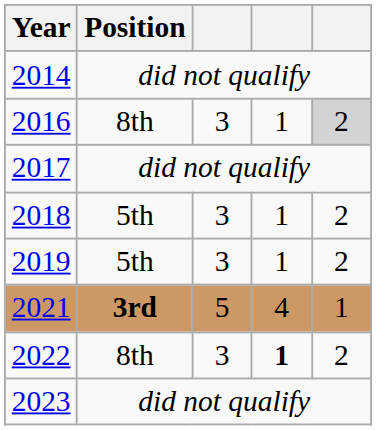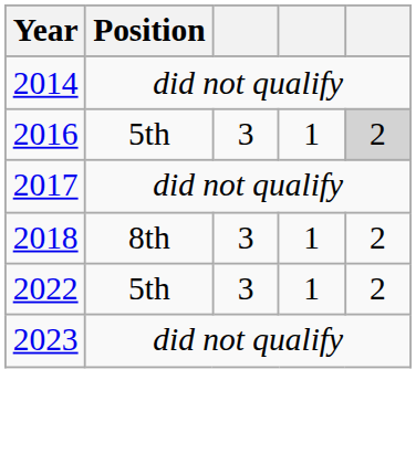 <table class="wikitable" style="text-align: center;">
 <tr>
 <th>Year</th>
 <th>Position</th>
 <th width=25px></th>
 <th width=25px></th>
 <th width=25px></th>
 </tr>
 <tr>
 <td style="text-align: left;"> <a href='#'>2014</a></td>
 <td colspan=4><em>did not qualify</em></td>
 </tr>
 <tr>
 <td style="text-align: left;"> <a href='#'>2016</a></td>
-<td>8th</td>
+<td>5th</td>
 <td>3</td>
 <td>1</td>
 <td style="background: lightgrey;">2</td>
 </tr>
 <tr>
 <td style="text-align: left;"> <a href='#'>2017</a></td>
 <td colspan=4><em>did not qualify</em></td>
 </tr>
 <tr>
 <td style="text-align: left;"> <a href='#'>2018</a></td>
-<td>5th</td>
+<td>8th</td>
 <td>3</td>
 <td>1</td>
 <td>2</td>
 </tr>
 <tr>
-<td style="text-align: left;"> <a href='#'>2019</a></td>
+<td style="text-align: left;"> <a href='#'>2022</a></td>
 <td>5th</td>
 <td>3</td>
 <td>1</td>
-<td>2</td>
-</tr>
-<tr style="background:#c96;">
-<td style="text-align: left;"> <a href='#'>2021</a></td>
-<td><strong>3rd</strong></td>
-<td>5</td>
-<td>4</td>
-<td>1</td>
-</tr>
-<tr>
-<td style="text-align: left;"> <a href='#'>2022</a></td>
-<td>8th</td>
-<td>3</td>
-<td><strong>1</strong></td>
 <td>2</td>
 </tr>
 <tr>
 <td style="text-align: left;"> <a href='#'>2023</a></td>
 <td colspan=4><em>did not qualify</em></td>
 </tr>
 </table>
